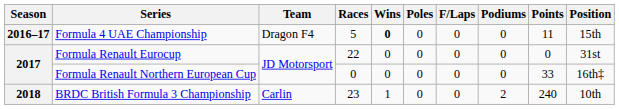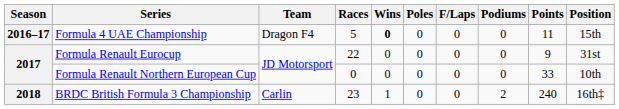 <table class="wikitable" style="font-size: 90%; text-align:center">
 <tr>
 <th>Season</th>
 <th>Series</th>
 <th>Team</th>
 <th>Races</th>
 <th>Wins</th>
 <th>Poles</th>
 <th>F/Laps</th>
 <th>Podiums</th>
 <th>Points</th>
 <th>Position</th>
 </tr>
 <tr>
 <th>2016–17</th>
 <td align="left"><a href='#'>Formula 4 UAE Championship</a></td>
 <td align="left">Dragon F4</td>
 <td>5</td>
 <td><strong>0</strong></td>
 <td>0</td>
 <td>0</td>
 <td>0</td>
 <td>11</td>
 <td>15th</td>
 </tr>
 <tr>
 <th rowspan="2">2017</th>
 <td align="left"><a href='#'>Formula Renault Eurocup</a></td>
 <td rowspan="2" align="left"><a href='#'>JD Motorsport</a></td>
 <td>22</td>
 <td>0</td>
 <td>0</td>
 <td>0</td>
 <td>0</td>
-<td>0</td>
+<td>9</td>
 <td>31st</td>
 </tr>
 <tr>
 <td align="left"><a href='#'>Formula Renault Northern European Cup</a></td>
 <td>0</td>
 <td>0</td>
 <td>0</td>
 <td>0</td>
 <td>0</td>
 <td>33</td>
-<td>16th‡</td>
+<td>10th</td>
 </tr>
 <tr>
 <th>2018</th>
 <td align="left"><a href='#'>BRDC British Formula 3 Championship</a></td>
 <td align="left"><a href='#'>Carlin</a></td>
 <td>23</td>
 <td>1</td>
 <td>0</td>
 <td>0</td>
 <td>2</td>
 <td>240</td>
-<td>10th</td>
+<td>16th‡</td>
 </tr>
 </table>
